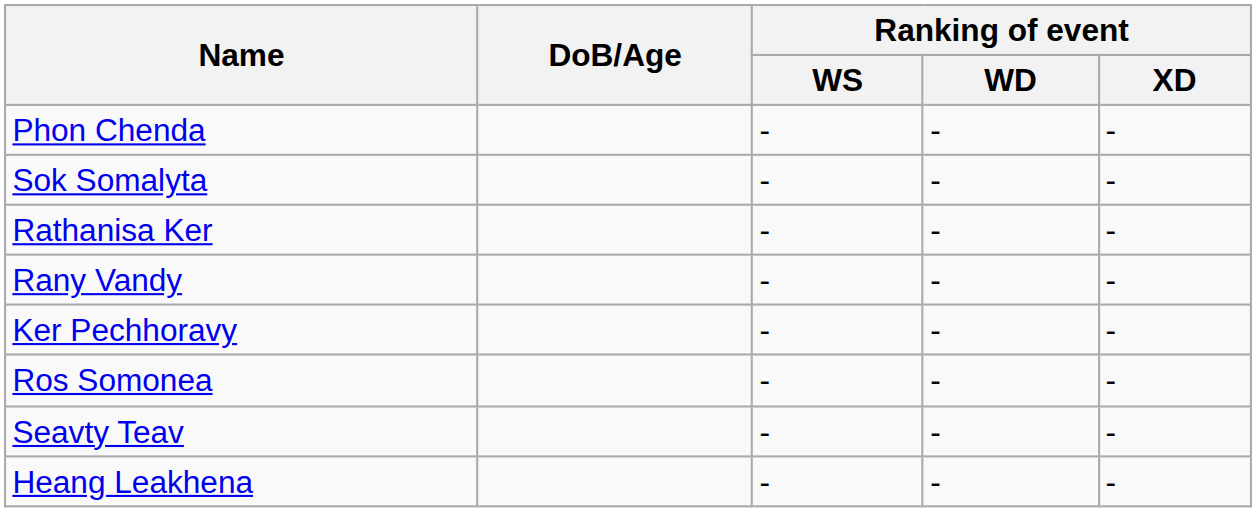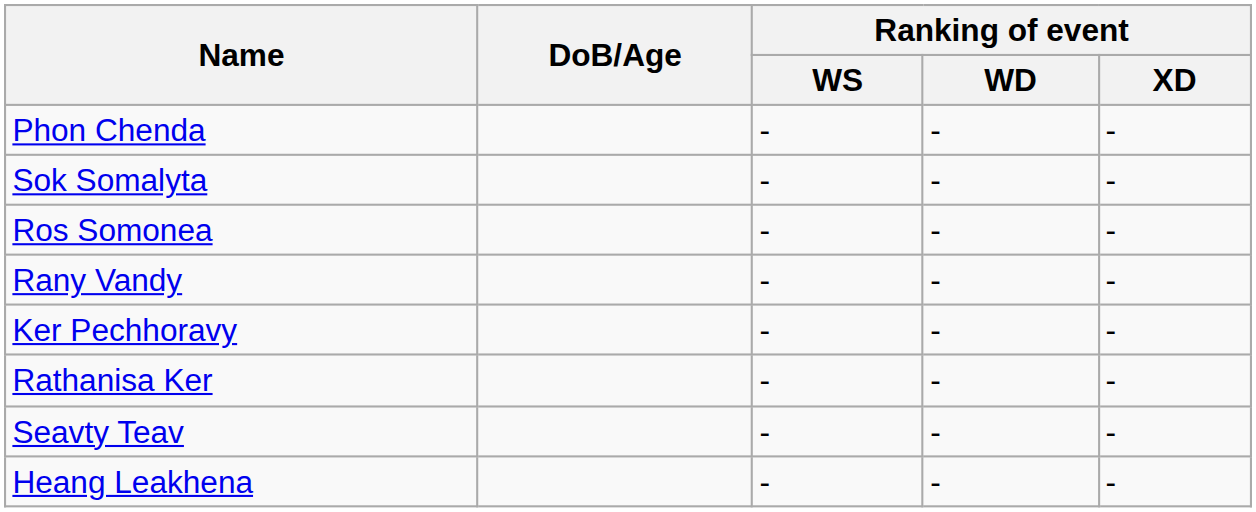 <table class="wikitable" style="width:600px; font-size:95%;">
 <tr>
 <th rowspan="2" align="left">Name</th>
 <th rowspan="2" align="left">DoB/Age</th>
 <th colspan="3" align="center">Ranking of event</th>
 </tr>
 <tr>
 <th align="center">WS</th>
 <th>WD</th>
 <th align="center">XD</th>
 </tr>
 <tr>
 <td><a href='#'>Phon Chenda</a></td>
 <td></td>
 <td>-</td>
 <td>-</td>
 <td>-</td>
 </tr>
 <tr>
 <td><a href='#'>Sok Somalyta</a></td>
 <td></td>
 <td>-</td>
 <td>-</td>
 <td>-</td>
 </tr>
 <tr>
-<td><a href='#'>Rathanisa Ker</a></td>
+<td><a href='#'>Ros Somonea</a></td>
 <td></td>
 <td>-</td>
 <td>-</td>
 <td>-</td>
 </tr>
 <tr>
 <td><a href='#'>Rany Vandy</a></td>
 <td></td>
 <td>-</td>
 <td>-</td>
 <td>-</td>
 </tr>
 <tr>
 <td><a href='#'>Ker Pechhoravy</a></td>
 <td></td>
 <td>-</td>
 <td>-</td>
 <td>-</td>
 </tr>
 <tr>
-<td><a href='#'>Ros Somonea</a></td>
+<td><a href='#'>Rathanisa Ker</a></td>
 <td></td>
 <td>-</td>
 <td>-</td>
 <td>-</td>
 </tr>
 <tr>
 <td><a href='#'>Seavty Teav</a></td>
 <td></td>
 <td>-</td>
 <td>-</td>
 <td>-</td>
 </tr>
 <tr>
 <td><a href='#'>Heang Leakhena</a></td>
 <td></td>
 <td>-</td>
 <td>-</td>
 <td>-</td>
 </tr>
 </table>
